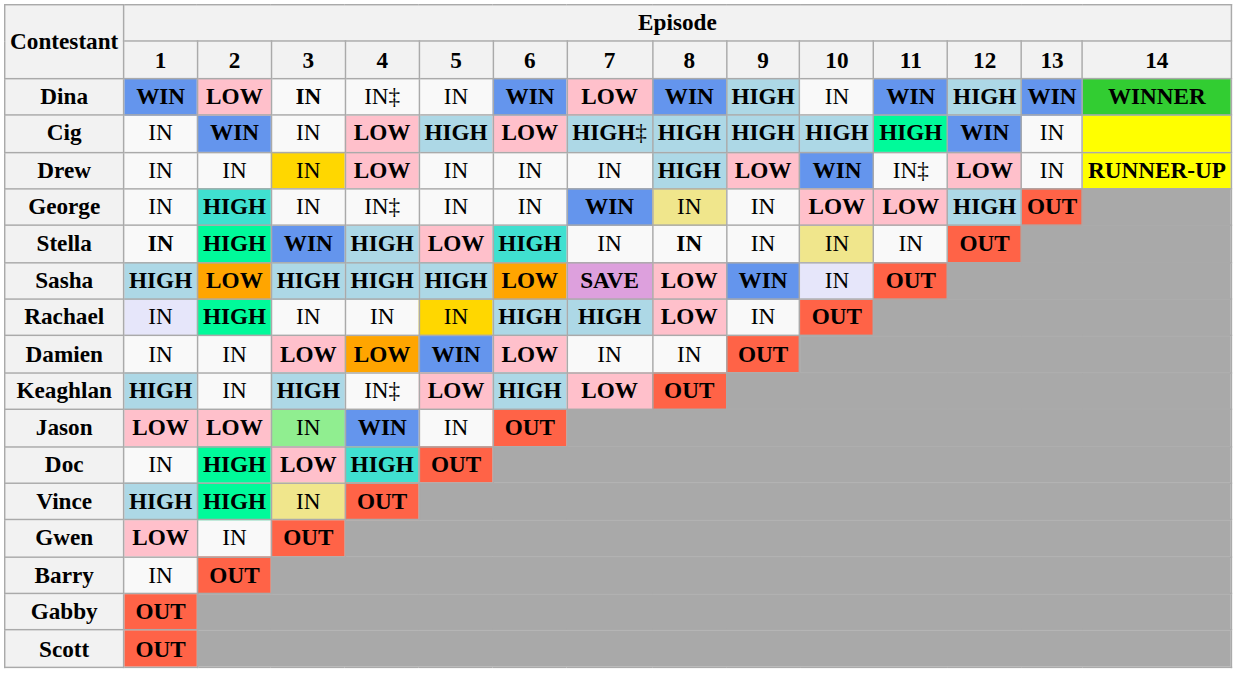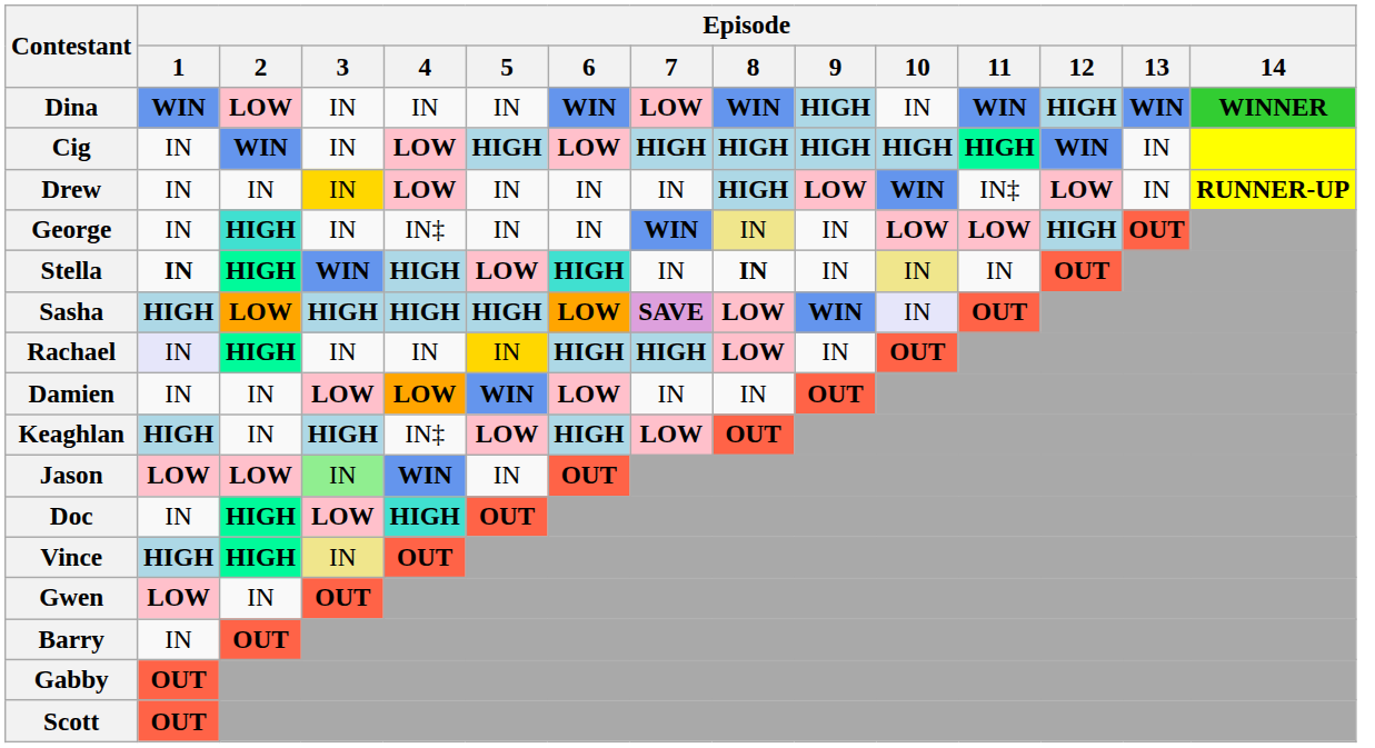 <table class="wikitable" style="text-align:center;font-size:100%">
 <tr>
 <th rowspan=2>Contestant</th>
 <th colspan=14>Episode</th>
 </tr>
 <tr>
 <th>1</th>
 <th>2</th>
 <th>3</th>
 <th>4</th>
 <th>5</th>
 <th>6</th>
 <th>7</th>
 <th>8</th>
 <th>9</th>
 <th>10</th>
 <th>11</th>
 <th>12</th>
 <th>13</th>
 <th>14</th>
 </tr>
 <tr>
 <th>Dina</th>
 <td style="background:cornflowerblue;"><strong>WIN</strong></td>
 <td style="background:pink;"><strong>LOW</strong></td>
-<td><strong>IN</strong></td>
-<td>IN‡</td>
+<td>IN</td>
+<td>IN</td>
 <td>IN</td>
 <td style="background:cornflowerblue;"><strong>WIN</strong></td>
 <td style="background:pink;"><strong>LOW</strong></td>
 <td style="background:cornflowerblue;"><strong>WIN</strong></td>
 <td style="background:lightblue;"><strong>HIGH</strong></td>
 <td>IN</td>
 <td style="background:cornflowerblue;"><strong>WIN</strong></td>
 <td style="background:lightblue;"><strong>HIGH</strong></td>
 <td style="background:cornflowerblue;"><strong>WIN</strong></td>
 <td style="background:limegreen;"><strong>WINNER</strong></td>
 </tr>
 <tr>
 <th>Cig</th>
 <td>IN</td>
 <td style="background:cornflowerblue;"><strong>WIN</strong></td>
 <td>IN</td>
 <td style="background:pink;"><strong>LOW</strong></td>
 <td style="background:lightblue;"><strong>HIGH</strong></td>
 <td style="background:pink;"><strong>LOW</strong></td>
-<td style="background:lightblue;"><strong>HIGH</strong>‡</td>
+<td style="background:lightblue;"><strong>HIGH</strong></td>
 <td style="background:lightblue;"><strong>HIGH</strong></td>
 <td style="background:lightblue;"><strong>HIGH</strong></td>
 <td style="background:lightblue;"><strong>HIGH</strong></td>
 <td style="background:mediumspringgreen;"><strong>HIGH</strong></td>
 <td style="background:cornflowerblue;"><strong>WIN</strong></td>
 <td>IN</td>
 <td style="background:yellow;"></td>
 </tr>
 <tr>
 <th>Drew</th>
 <td>IN</td>
 <td>IN</td>
 <td style="background: gold;">IN</td>
 <td style="background:pink;"><strong>LOW</strong></td>
 <td>IN</td>
 <td>IN</td>
 <td>IN</td>
 <td style="background:lightblue;"><strong>HIGH</strong></td>
 <td style="background:pink;"><strong>LOW</strong></td>
 <td style="background:cornflowerblue;"><strong>WIN</strong></td>
 <td>IN‡</td>
 <td style="background:pink;"><strong>LOW</strong></td>
 <td>IN</td>
 <td style="background:yellow;"><strong>RUNNER-UP</strong></td>
 </tr>
 <tr>
 <th>George</th>
 <td>IN</td>
 <td style="background:turquoise;"><strong>HIGH</strong></td>
 <td>IN</td>
 <td>IN‡</td>
 <td>IN</td>
 <td>IN</td>
 <td style="background:cornflowerblue;"><strong>WIN</strong></td>
 <td style="background: khaki;">IN</td>
 <td>IN</td>
 <td style="background:pink;"><strong>LOW</strong></td>
 <td style="background:pink;"><strong>LOW</strong></td>
 <td style="background:lightblue;"><strong>HIGH</strong></td>
 <td style="background:tomato;"><strong>OUT</strong></td>
 <td colspan="1" style="background:darkgrey;"></td>
 </tr>
 <tr>
 <th>Stella</th>
 <td><strong>IN</strong></td>
 <td style="background:mediumspringgreen;"><strong>HIGH</strong></td>
 <td style="background:cornflowerblue;"><strong>WIN</strong></td>
 <td style="background:lightblue;"><strong>HIGH</strong></td>
 <td style="background:pink;"><strong>LOW</strong></td>
 <td style="background:turquoise;"><strong>HIGH</strong></td>
 <td>IN</td>
 <td><strong>IN</strong></td>
 <td>IN</td>
 <td style="background: khaki;">IN</td>
 <td>IN</td>
 <td style="background:tomato;"><strong>OUT</strong></td>
 <td colspan="2" style="background:darkgrey;"></td>
 </tr>
 <tr>
 <th>Sasha</th>
 <td style="background:lightblue;"><strong>HIGH</strong></td>
 <td style="background:orange;"><strong>LOW</strong></td>
 <td style="background:lightblue;"><strong>HIGH</strong></td>
 <td style="background:lightblue;"><strong>HIGH</strong></td>
 <td style="background:lightblue;"><strong>HIGH</strong></td>
 <td style="background:orange;"><strong>LOW</strong></td>
 <td style="background:plum;"><strong>SAVE</strong></td>
 <td style="background:pink;"><strong>LOW</strong></td>
 <td style="background:cornflowerblue;"><strong>WIN</strong></td>
 <td style="background: lavender;">IN</td>
 <td style="background:tomato;"><strong>OUT</strong></td>
 <td colspan="3" style="background:darkgrey;"></td>
 </tr>
 <tr>
 <th>Rachael</th>
 <td style="background: lavender;">IN</td>
 <td style="background:mediumspringgreen;"><strong>HIGH</strong></td>
 <td>IN</td>
 <td>IN</td>
 <td style="background: gold;">IN</td>
 <td style="background:lightblue;"><strong>HIGH</strong></td>
 <td style="background:lightblue;"><strong>HIGH</strong></td>
 <td style="background:pink;"><strong>LOW</strong></td>
 <td>IN</td>
 <td style="background:tomato;"><strong>OUT</strong></td>
 <td colspan="4" style="background:darkgrey;"></td>
 </tr>
 <tr>
 <th>Damien</th>
 <td>IN</td>
 <td>IN</td>
 <td style="background:pink;"><strong>LOW</strong></td>
 <td style="background:orange;"><strong>LOW</strong></td>
 <td style="background:cornflowerblue;"><strong>WIN</strong></td>
 <td style="background:pink;"><strong>LOW</strong></td>
 <td>IN</td>
 <td>IN</td>
 <td style="background:tomato;"><strong>OUT</strong></td>
 <td colspan="5" style="background:darkgrey;"></td>
 </tr>
 <tr>
 <th>Keaghlan</th>
 <td style="background:lightblue;"><strong>HIGH</strong></td>
 <td>IN</td>
 <td style="background:lightblue;"><strong>HIGH</strong></td>
 <td>IN‡</td>
 <td style="background:pink;"><strong>LOW</strong></td>
 <td style="background:lightblue;"><strong>HIGH</strong></td>
 <td style="background:pink;"><strong>LOW</strong></td>
 <td style="background:tomato;"><strong>OUT</strong></td>
 <td colspan="6" style="background:darkgrey;"></td>
 </tr>
 <tr>
 <th>Jason</th>
 <td style="background:pink;"><strong>LOW</strong></td>
 <td style="background:pink;"><strong>LOW</strong></td>
 <td style="background: lightgreen;">IN</td>
 <td style="background:cornflowerblue;"><strong>WIN</strong></td>
 <td>IN</td>
 <td style="background:tomato;"><strong>OUT</strong></td>
 <td colspan="8" style="background:darkgrey;"></td>
 </tr>
 <tr>
 <th>Doc</th>
 <td>IN</td>
 <td style="background:mediumspringgreen;"><strong>HIGH</strong></td>
 <td style="background:pink;"><strong>LOW</strong></td>
 <td style="background:turquoise;"><strong>HIGH</strong></td>
 <td style="background:tomato;"><strong>OUT</strong></td>
 <td colspan="9" style="background:darkgrey;"></td>
 </tr>
 <tr>
 <th>Vince</th>
 <td style="background:lightblue;"><strong>HIGH</strong></td>
 <td style="background:mediumspringgreen;"><strong>HIGH</strong></td>
 <td style="background: khaki;">IN</td>
 <td style="background:tomato;"><strong>OUT</strong></td>
 <td colspan="10" style="background:darkgrey;"></td>
 </tr>
 <tr>
 <th>Gwen</th>
 <td style="background:pink;"><strong>LOW</strong></td>
 <td>IN</td>
 <td style="background:tomato;"><strong>OUT</strong></td>
 <td colspan="11" style="background:darkgrey;"></td>
 </tr>
 <tr>
 <th>Barry</th>
 <td>IN</td>
 <td style="background:tomato;"><strong>OUT</strong></td>
 <td colspan="12" style="background:darkgrey;"></td>
 </tr>
 <tr>
 <th>Gabby</th>
 <td style="background:tomato;"><strong>OUT</strong></td>
 <td colspan="14" style="background:darkgrey;"></td>
 </tr>
 <tr>
 <th>Scott</th>
 <td style="background:tomato;"><strong>OUT</strong></td>
 <td colspan="14" style="background:darkgrey;"></td>
 </tr>
 </table>
